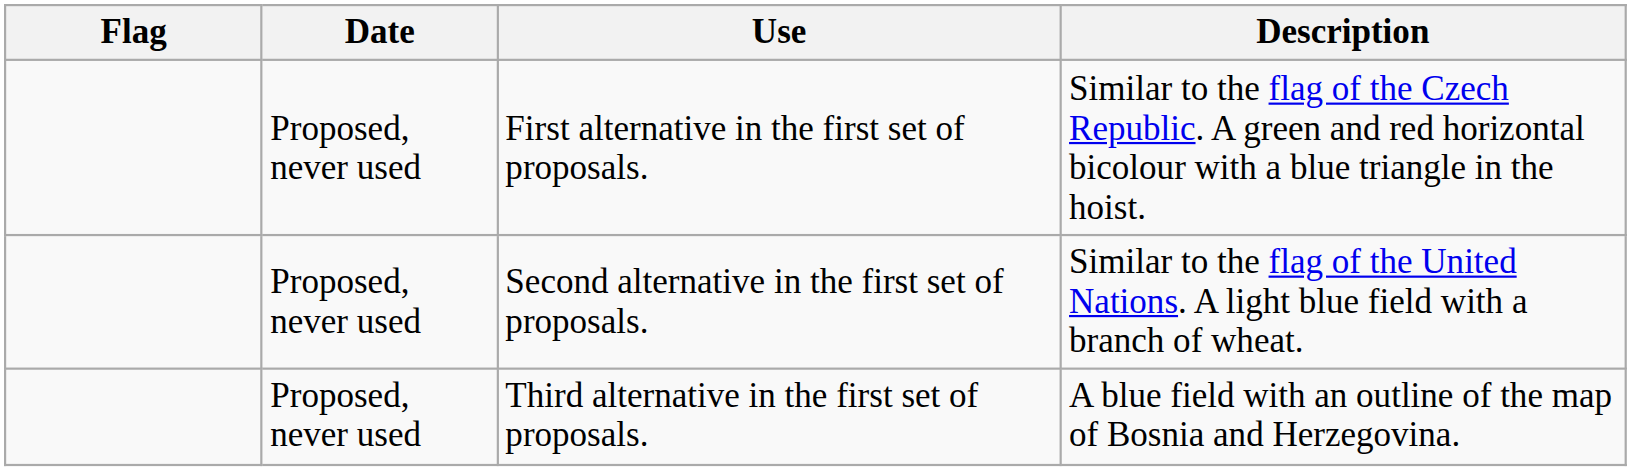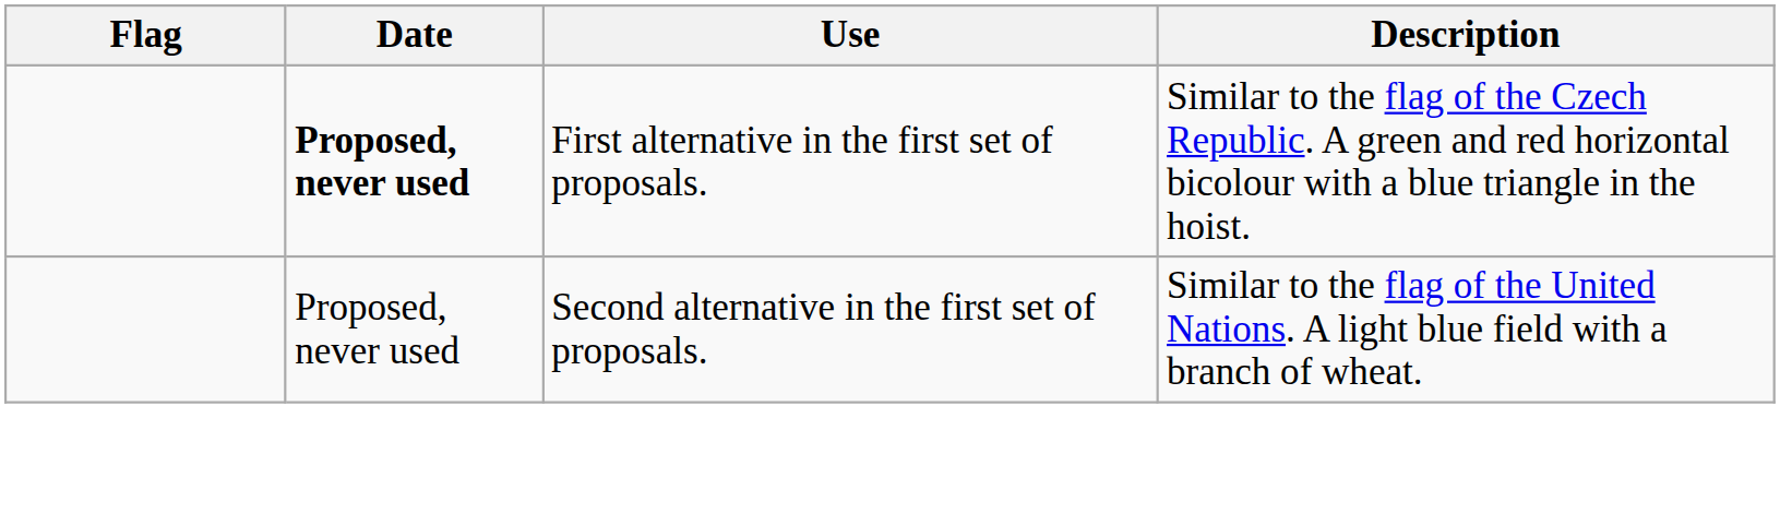 <table class="wikitable">
 <tr>
 <th style="width:110px;">Flag</th>
 <th style="width:100px;">Date</th>
 <th style="width:250px;">Use</th>
 <th style="width:250px;">Description</th>
 </tr>
 <tr>
 <td></td>
-<td>Proposed, never used</td>
+<td><strong>Proposed, never used</strong></td>
 <td>First alternative in the first set of proposals.</td>
 <td>Similar to the <a href='#'>flag of the Czech Republic</a>.  A green and red horizontal bicolour with a blue triangle in the hoist.</td>
 </tr>
 <tr>
 <td></td>
 <td>Proposed, never used</td>
 <td>Second alternative in the first set of proposals.</td>
 <td>Similar to the <a href='#'>flag of the United Nations</a>.  A light blue field with a branch of wheat.</td>
 </tr>
-<tr>
-<td></td>
-<td>Proposed, never used</td>
-<td>Third alternative in the first set of proposals.</td>
-<td>A blue field with an outline of the map of Bosnia and Herzegovina.</td>
-</tr>
 </table>
